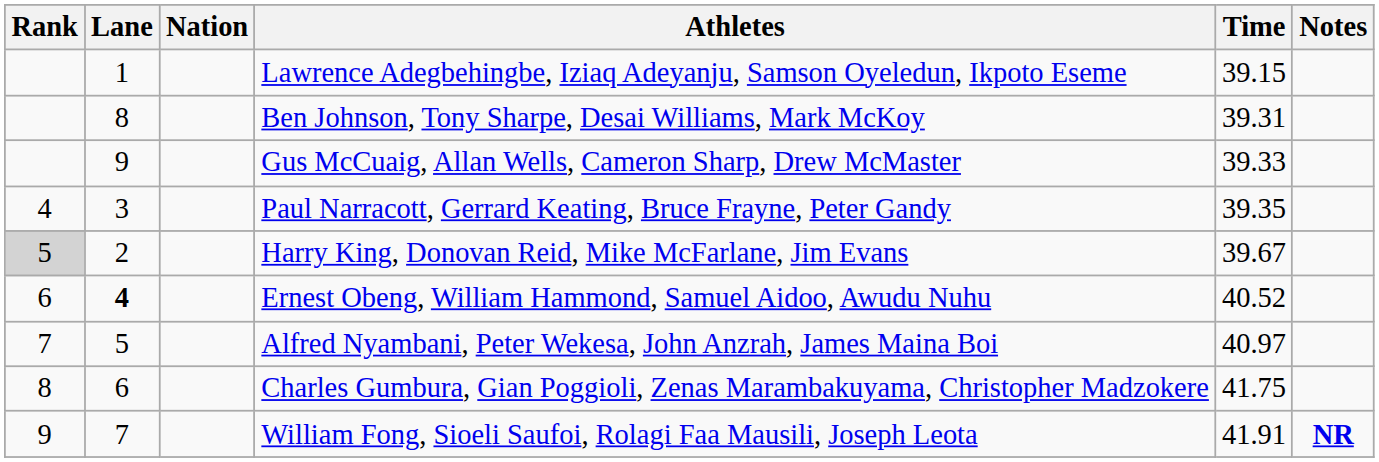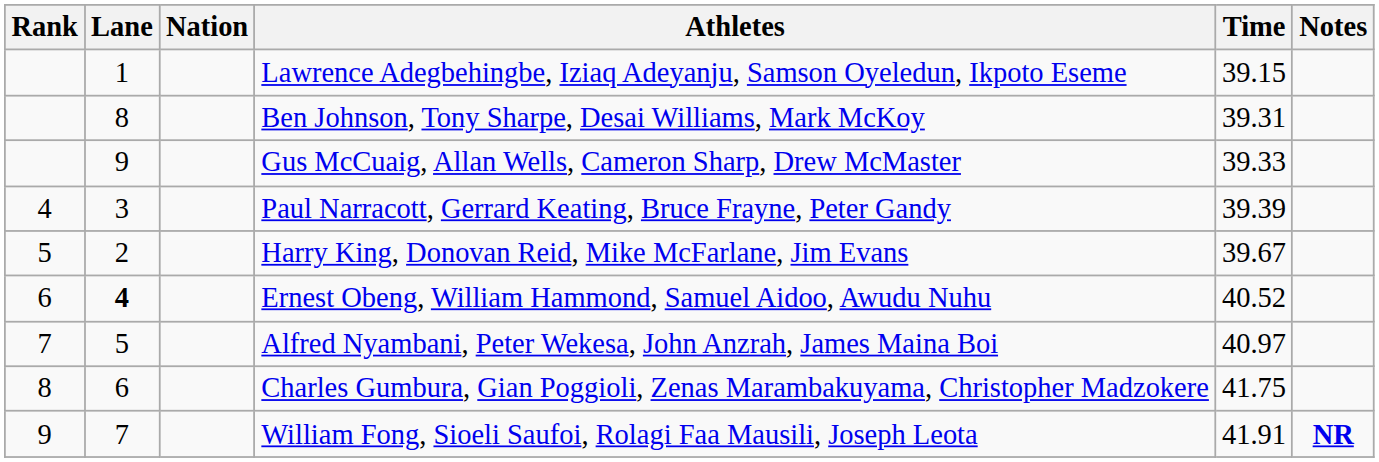 <table class="wikitable sortable" style="text-align:center">
 <tr>
 <th>Rank</th>
 <th>Lane</th>
 <th>Nation</th>
 <th>Athletes</th>
 <th>Time</th>
 <th>Notes</th>
 </tr>
 <tr>
 <td></td>
 <td>1</td>
 <td align=left></td>
 <td align=left><a href='#'>Lawrence Adegbehingbe</a>, <a href='#'>Iziaq Adeyanju</a>, <a href='#'>Samson Oyeledun</a>, <a href='#'>Ikpoto Eseme</a></td>
 <td>39.15</td>
 <td></td>
 </tr>
 <tr>
 <td></td>
 <td>8</td>
 <td align=left></td>
 <td align=left><a href='#'>Ben Johnson</a>, <a href='#'>Tony Sharpe</a>, <a href='#'>Desai Williams</a>, <a href='#'>Mark McKoy</a></td>
 <td>39.31</td>
 <td></td>
 </tr>
 <tr>
 <td></td>
 <td>9</td>
 <td align=left></td>
 <td align=left><a href='#'>Gus McCuaig</a>, <a href='#'>Allan Wells</a>, <a href='#'>Cameron Sharp</a>, <a href='#'>Drew McMaster</a></td>
 <td>39.33</td>
 <td></td>
 </tr>
 <tr>
 <td>4</td>
 <td>3</td>
 <td align=left></td>
 <td align=left><a href='#'>Paul Narracott</a>, <a href='#'>Gerrard Keating</a>, <a href='#'>Bruce Frayne</a>, <a href='#'>Peter Gandy</a></td>
-<td>39.35</td>
+<td>39.39</td>
 <td></td>
 </tr>
 <tr>
-<td style="background: lightgrey;">5</td>
+<td>5</td>
 <td>2</td>
 <td align=left></td>
 <td align=left><a href='#'>Harry King</a>, <a href='#'>Donovan Reid</a>, <a href='#'>Mike McFarlane</a>, <a href='#'>Jim Evans</a></td>
 <td>39.67</td>
 <td></td>
 </tr>
 <tr>
 <td>6</td>
 <td><strong>4</strong></td>
 <td align=left></td>
 <td align=left><a href='#'>Ernest Obeng</a>, <a href='#'>William Hammond</a>, <a href='#'>Samuel Aidoo</a>, <a href='#'>Awudu Nuhu</a></td>
 <td>40.52</td>
 <td></td>
 </tr>
 <tr>
 <td>7</td>
 <td>5</td>
 <td align=left></td>
 <td align=left><a href='#'>Alfred Nyambani</a>, <a href='#'>Peter Wekesa</a>, <a href='#'>John Anzrah</a>, <a href='#'>James Maina Boi</a></td>
 <td>40.97</td>
 <td></td>
 </tr>
 <tr>
 <td>8</td>
 <td>6</td>
 <td align=left></td>
 <td align=left><a href='#'>Charles Gumbura</a>, <a href='#'>Gian Poggioli</a>, <a href='#'>Zenas Marambakuyama</a>, <a href='#'>Christopher Madzokere</a></td>
 <td>41.75</td>
 <td></td>
 </tr>
 <tr>
 <td>9</td>
 <td>7</td>
 <td align=left></td>
 <td align=left><a href='#'>William Fong</a>, <a href='#'>Sioeli Saufoi</a>, <a href='#'>Rolagi Faa Mausili</a>, <a href='#'>Joseph Leota</a></td>
 <td>41.91</td>
 <td><strong><a href='#'>NR</a></strong></td>
 </tr>
 </table>
